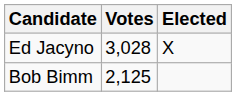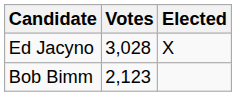 <table class="wikitable" border="1">
 <tr>
 <th>Candidate</th>
 <th>Votes</th>
 <th>Elected</th>
 </tr>
 <tr>
 <td>Ed Jacyno</td>
 <td>3,028</td>
 <td>X</td>
 </tr>
 <tr>
 <td>Bob Bimm</td>
-<td>2,125</td>
+<td>2,123</td>
 <td></td>
 </tr>
 </table>
